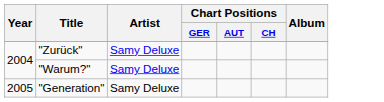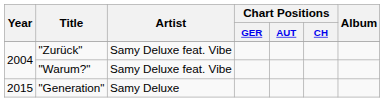 <table class="wikitable">
 <tr>
 <th rowspan="2">Year</th>
 <th rowspan="2">Title</th>
 <th rowspan="2">Artist</th>
 <th colspan="3">Chart Positions</th>
 <th rowspan="2">Album</th>
 </tr>
 <tr>
 <th width="40"><small><a href='#'>GER</a></small></th>
 <th width="40"><small><a href='#'>AUT</a></small></th>
 <th width="40"><small><a href='#'>CH</a></small></th>
 </tr>
 <tr>
 </tr>
 <tr>
 <td rowspan="2">2004</td>
 <td>"Zurück"</td>
-<td><a href='#'>Samy Deluxe</a></td>
+<td>Samy Deluxe feat. Vibe</td>
 <td></td>
 <td></td>
 <td></td>
 <td></td>
 </tr>
 <tr>
 <td>"Warum?"</td>
-<td><a href='#'>Samy Deluxe</a></td>
+<td>Samy Deluxe feat. Vibe</td>
 <td></td>
 <td></td>
 <td></td>
 <td></td>
 </tr>
 <tr>
-<td rowspam="2">2005</td>
+<td rowspam="2">2015</td>
 <td>"Generation"</td>
 <td>Samy Deluxe</td>
 <td></td>
 <td></td>
 <td></td>
 <td></td>
 </tr>
 </table>
